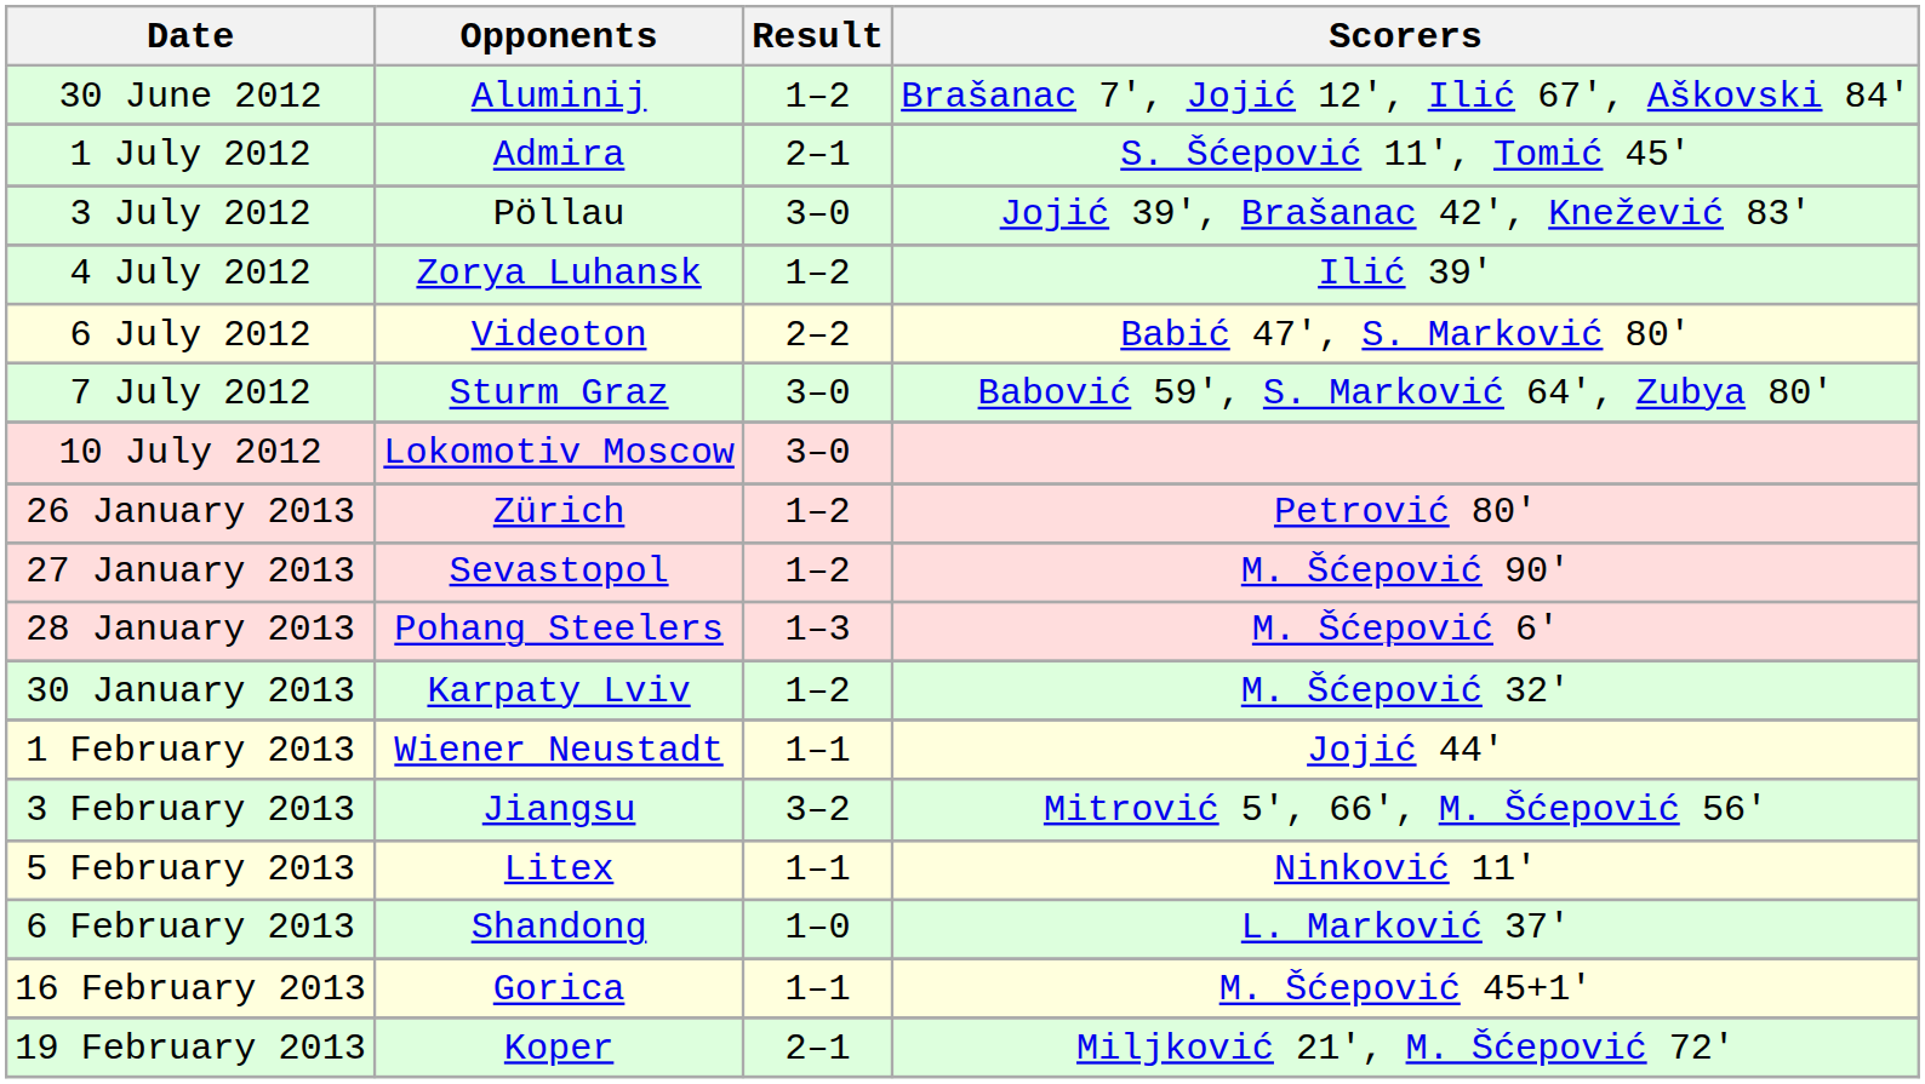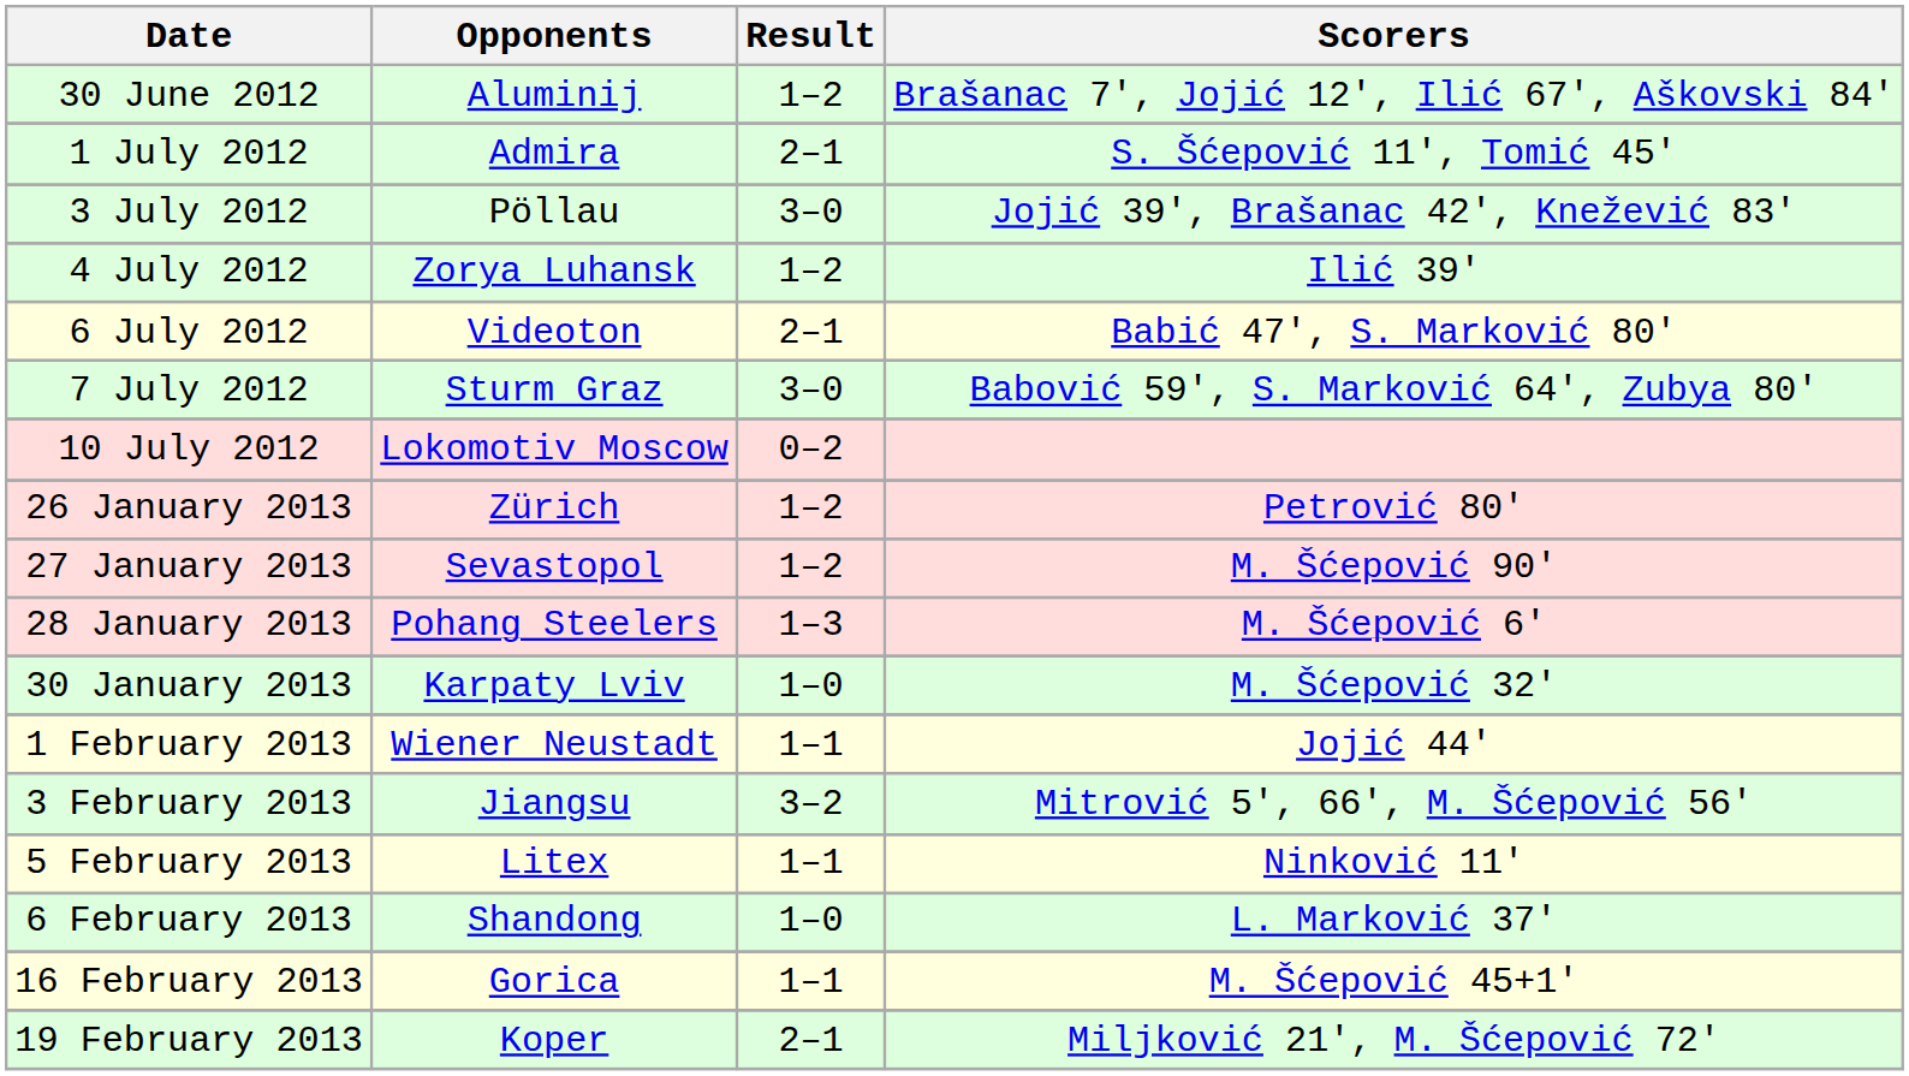 <table class="wikitable" style="text-align:center">
 <tr>
 <th>Date</th>
 <th>Opponents</th>
 <th>Result</th>
 <th>Scorers</th>
 </tr>
 <tr bgcolor="#ddffdd">
 <td>30 June 2012</td>
 <td> <a href='#'>Aluminij</a></td>
 <td>1–2</td>
 <td><a href='#'>Brašanac</a> 7', <a href='#'>Jojić</a> 12', <a href='#'>Ilić</a> 67', <a href='#'>Aškovski</a> 84'</td>
 </tr>
 <tr>
 </tr>
 <tr bgcolor="#ddffdd">
 <td>1 July 2012</td>
 <td> <a href='#'>Admira</a></td>
 <td>2–1</td>
 <td><a href='#'>S. Šćepović</a> 11', <a href='#'>Tomić</a> 45'</td>
 </tr>
 <tr>
 </tr>
 <tr bgcolor="#ddffdd">
 <td>3 July 2012</td>
 <td> Pöllau</td>
 <td>3–0</td>
 <td><a href='#'>Jojić</a> 39', <a href='#'>Brašanac</a> 42', <a href='#'>Knežević</a> 83'</td>
 </tr>
 <tr>
 </tr>
 <tr bgcolor="#ddffdd">
 <td>4 July 2012</td>
 <td> <a href='#'>Zorya Luhansk</a></td>
 <td>1–2</td>
 <td><a href='#'>Ilić</a> 39'</td>
 </tr>
 <tr>
 </tr>
 <tr bgcolor="#ffffdd">
 <td>6 July 2012</td>
 <td> <a href='#'>Videoton</a></td>
-<td>2–2</td>
+<td>2–1</td>
 <td><a href='#'>Babić</a> 47', <a href='#'>S. Marković</a> 80'</td>
 </tr>
 <tr>
 </tr>
 <tr bgcolor="#ddffdd">
 <td>7 July 2012</td>
 <td> <a href='#'>Sturm Graz</a></td>
 <td>3–0</td>
 <td><a href='#'>Babović</a> 59', <a href='#'>S. Marković</a> 64', <a href='#'>Zubya</a> 80'</td>
 </tr>
 <tr>
 </tr>
 <tr bgcolor="#ffdddd">
 <td>10 July 2012</td>
 <td> <a href='#'>Lokomotiv Moscow</a></td>
-<td>3–0</td>
+<td>0–2</td>
 <td></td>
 </tr>
 <tr>
 </tr>
 <tr bgcolor="#ffdddd">
 <td>26 January 2013</td>
 <td> <a href='#'>Zürich</a></td>
 <td>1–2</td>
 <td><a href='#'>Petrović</a> 80'</td>
 </tr>
 <tr>
 </tr>
 <tr bgcolor="#ffdddd">
 <td>27 January 2013</td>
 <td> <a href='#'>Sevastopol</a></td>
 <td>1–2</td>
 <td><a href='#'>M. Šćepović</a> 90'</td>
 </tr>
 <tr>
 </tr>
 <tr bgcolor="#ffdddd">
 <td>28 January 2013</td>
 <td> <a href='#'>Pohang Steelers</a></td>
 <td>1–3</td>
 <td><a href='#'>M. Šćepović</a> 6'</td>
 </tr>
 <tr>
 </tr>
 <tr bgcolor="#ddffdd">
 <td>30 January 2013</td>
 <td> <a href='#'>Karpaty Lviv</a></td>
-<td>1–2</td>
+<td>1–0</td>
 <td><a href='#'>M. Šćepović</a> 32'</td>
 </tr>
 <tr>
 </tr>
 <tr bgcolor="#ffffdd">
 <td>1 February 2013</td>
 <td> <a href='#'>Wiener Neustadt</a></td>
 <td>1–1</td>
 <td><a href='#'>Jojić</a> 44'</td>
 </tr>
 <tr>
 </tr>
 <tr bgcolor="#ddffdd">
 <td>3 February 2013</td>
 <td> <a href='#'>Jiangsu</a></td>
 <td>3–2</td>
 <td><a href='#'>Mitrović</a> 5', 66', <a href='#'>M. Šćepović</a> 56'</td>
 </tr>
 <tr>
 </tr>
 <tr bgcolor="#ffffdd">
 <td>5 February 2013</td>
 <td> <a href='#'>Litex</a></td>
 <td>1–1</td>
 <td><a href='#'>Ninković</a> 11'</td>
 </tr>
 <tr>
 </tr>
 <tr bgcolor="#ddffdd">
 <td>6 February 2013</td>
 <td> <a href='#'>Shandong</a></td>
 <td>1–0</td>
 <td><a href='#'>L. Marković</a> 37'</td>
 </tr>
 <tr>
 </tr>
 <tr bgcolor="#ffffdd">
 <td>16 February 2013</td>
 <td> <a href='#'>Gorica</a></td>
 <td>1–1</td>
 <td><a href='#'>M. Šćepović</a> 45+1'</td>
 </tr>
 <tr>
 </tr>
 <tr bgcolor="#ddffdd">
 <td>19 February 2013</td>
 <td> <a href='#'>Koper</a></td>
 <td>2–1</td>
 <td><a href='#'>Miljković</a> 21', <a href='#'>M. Šćepović</a> 72'</td>
 </tr>
 <tr>
 </tr>
 </table>
